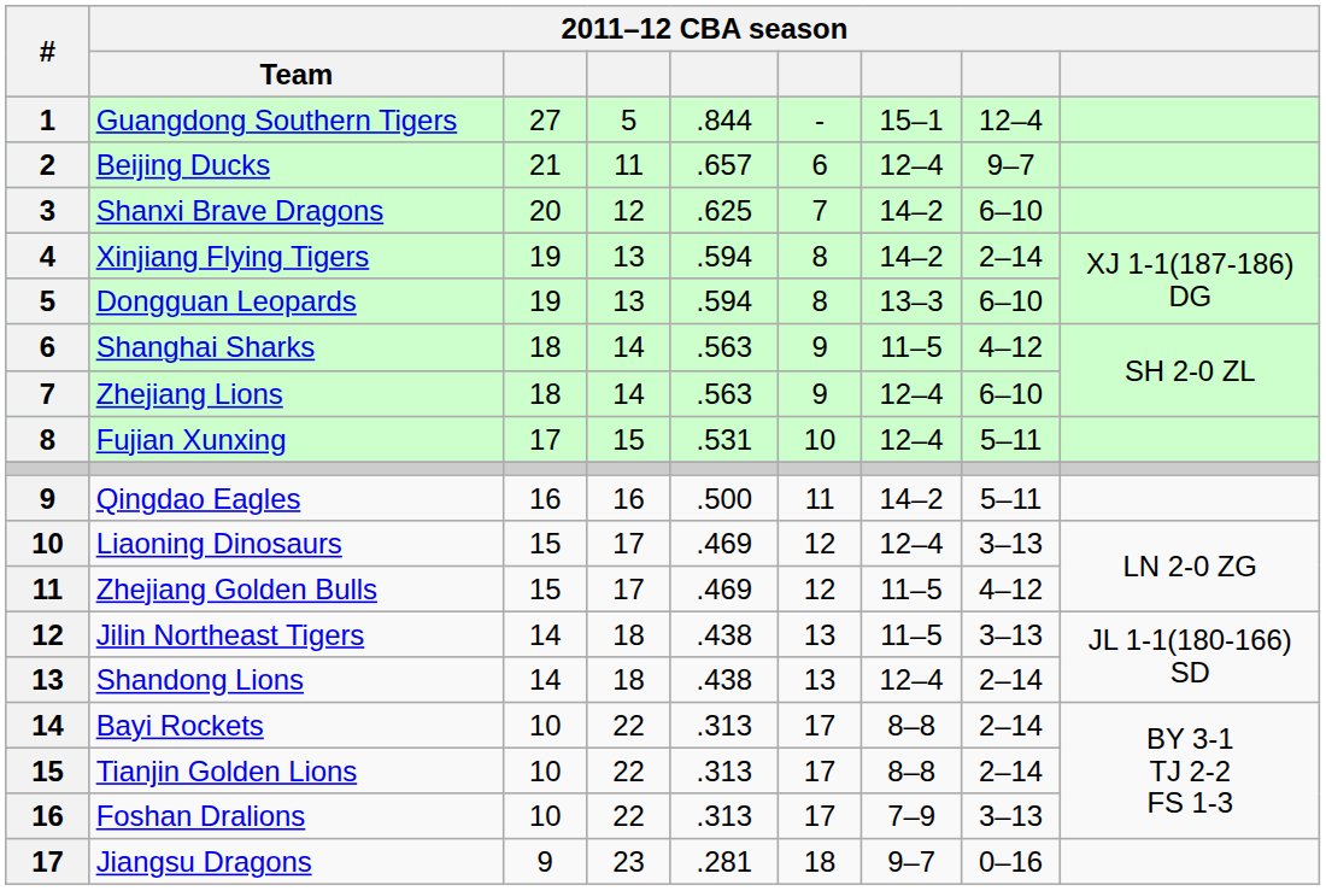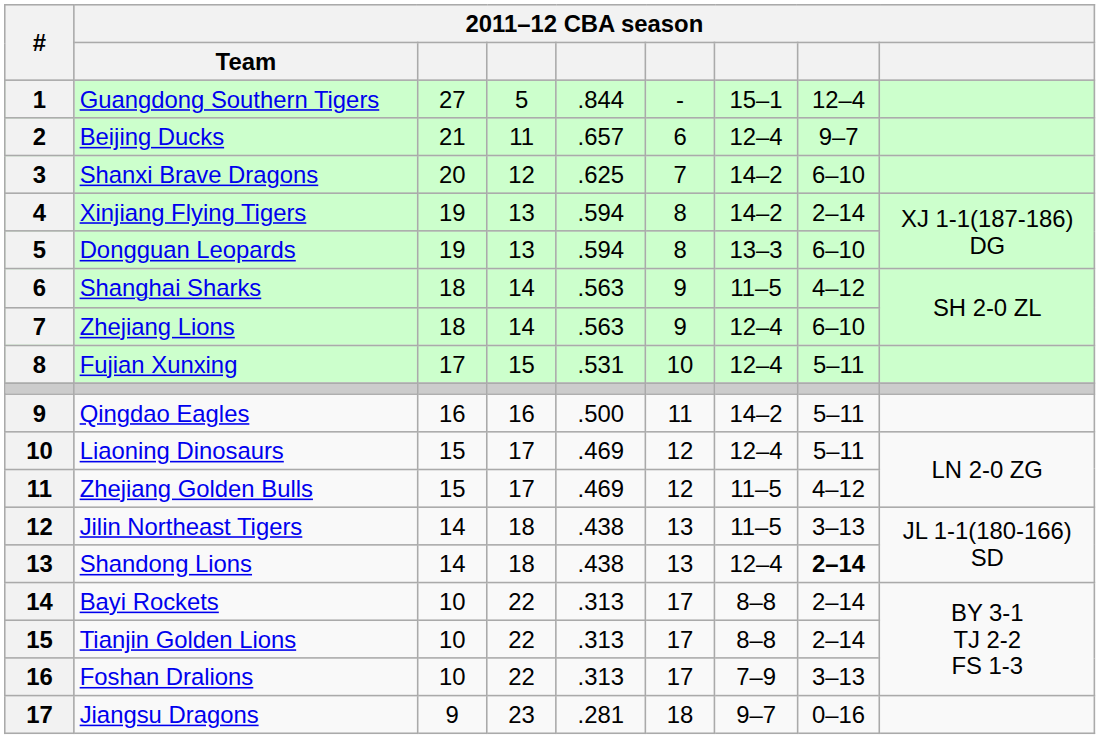 <table class="wikitable" width="55%" style="font-size:95%;">
 <tr>
 <th width="3%" rowspan=2>#</th>
 <th colspan="8" style="text-align:center;">2011–12 CBA season</th>
 </tr>
 <tr style="text-align:center;">
 <th width="16%">Team</th>
 <th width="3%"></th>
 <th width="3%"></th>
 <th width="3%"></th>
 <th width="3%"></th>
 <th width="3%"></th>
 <th width="3%"></th>
 <th width="10%"></th>
 </tr>
 <tr style="text-align:center;background: #ccffcc;">
 <th>1</th>
 <td style="text-align:left;"><a href='#'>Guangdong Southern Tigers</a></td>
 <td>27</td>
 <td>5</td>
 <td>.844</td>
 <td>-</td>
 <td>15–1</td>
 <td>12–4</td>
 <td></td>
 </tr>
 <tr style="text-align:center;background: #ccffcc;">
 <th>2</th>
 <td style="text-align:left;"><a href='#'>Beijing Ducks</a></td>
 <td>21</td>
 <td>11</td>
 <td>.657</td>
 <td>6</td>
 <td>12–4</td>
 <td>9–7</td>
 <td></td>
 </tr>
 <tr style="text-align:center;background: #ccffcc;">
 <th>3</th>
 <td style="text-align:left;"><a href='#'>Shanxi Brave Dragons</a></td>
 <td>20</td>
 <td>12</td>
 <td>.625</td>
 <td>7</td>
 <td>14–2</td>
 <td>6–10</td>
 <td></td>
 </tr>
 <tr style="text-align:center;background: #ccffcc;">
 <th>4</th>
 <td style="text-align:left;"><a href='#'>Xinjiang Flying Tigers</a></td>
 <td>19</td>
 <td>13</td>
 <td>.594</td>
 <td>8</td>
 <td>14–2</td>
 <td>2–14</td>
 <td rowspan=2>XJ 1-1(187-186) DG</td>
 </tr>
 <tr style="text-align:center;background: #ccffcc;">
 <th>5</th>
 <td style="text-align:left;"><a href='#'>Dongguan Leopards</a></td>
 <td>19</td>
 <td>13</td>
 <td>.594</td>
 <td>8</td>
 <td>13–3</td>
 <td>6–10</td>
 </tr>
 <tr style="text-align:center;background: #ccffcc;">
 <th>6</th>
 <td style="text-align:left;"><a href='#'>Shanghai Sharks</a></td>
 <td>18</td>
 <td>14</td>
 <td>.563</td>
 <td>9</td>
 <td>11–5</td>
 <td>4–12</td>
 <td rowspan=2>SH 2-0 ZL</td>
 </tr>
 <tr style="text-align:center;background: #ccffcc;">
 <th>7</th>
 <td style="text-align:left;"><a href='#'>Zhejiang Lions</a></td>
 <td>18</td>
 <td>14</td>
 <td>.563</td>
 <td>9</td>
 <td>12–4</td>
 <td>6–10</td>
 </tr>
 <tr style="text-align:center;background: #ccffcc;">
 <th>8</th>
 <td style="text-align:left;"><a href='#'>Fujian Xunxing</a></td>
 <td>17</td>
 <td>15</td>
 <td>.531</td>
 <td>10</td>
 <td>12–4</td>
 <td>5–11</td>
 <td></td>
 </tr>
 <tr style="background-color:#cccccc;">
 <td></td>
 <td></td>
 <td></td>
 <td></td>
 <td></td>
 <td></td>
 <td></td>
 <td></td>
 <td></td>
 </tr>
 <tr style="text-align:center;">
 <th>9</th>
 <td style="text-align:left;"><a href='#'>Qingdao Eagles</a></td>
 <td>16</td>
 <td>16</td>
 <td>.500</td>
 <td>11</td>
 <td>14–2</td>
 <td>5–11</td>
 <td></td>
 </tr>
 <tr style="text-align:center;">
 <th>10</th>
 <td style="text-align:left;"><a href='#'>Liaoning Dinosaurs</a></td>
 <td>15</td>
 <td>17</td>
 <td>.469</td>
 <td>12</td>
 <td>12–4</td>
-<td>3–13</td>
+<td>5–11</td>
 <td rowspan=2>LN 2-0 ZG</td>
 </tr>
 <tr style="text-align:center;">
 <th>11</th>
 <td style="text-align:left;"><a href='#'>Zhejiang Golden Bulls</a></td>
 <td>15</td>
 <td>17</td>
 <td>.469</td>
 <td>12</td>
 <td>11–5</td>
 <td>4–12</td>
 </tr>
 <tr style="text-align:center;">
 <th>12</th>
 <td style="text-align:left;"><a href='#'>Jilin Northeast Tigers</a></td>
 <td>14</td>
 <td>18</td>
 <td>.438</td>
 <td>13</td>
 <td>11–5</td>
 <td>3–13</td>
 <td rowspan=2>JL 1-1(180-166) SD</td>
 </tr>
 <tr style="text-align:center;">
 <th>13</th>
 <td style="text-align:left;"><a href='#'>Shandong Lions</a></td>
 <td>14</td>
 <td>18</td>
 <td>.438</td>
 <td>13</td>
 <td>12–4</td>
-<td>2–14</td>
+<td><strong>2–14</strong></td>
 </tr>
 <tr style="text-align:center;">
 <th>14</th>
 <td style="text-align:left;"><a href='#'>Bayi Rockets</a></td>
 <td>10</td>
 <td>22</td>
 <td>.313</td>
 <td>17</td>
 <td>8–8</td>
 <td>2–14</td>
 <td rowspan=3>BY 3-1<br>TJ 2-2<br>FS 1-3</td>
 </tr>
 <tr style="text-align:center;">
 <th>15</th>
 <td style="text-align:left;"><a href='#'>Tianjin Golden Lions</a></td>
 <td>10</td>
 <td>22</td>
 <td>.313</td>
 <td>17</td>
 <td>8–8</td>
 <td>2–14</td>
 </tr>
 <tr style="text-align:center;">
 <th>16</th>
 <td style="text-align:left;"><a href='#'>Foshan Dralions</a></td>
 <td>10</td>
 <td>22</td>
 <td>.313</td>
 <td>17</td>
 <td>7–9</td>
 <td>3–13</td>
 </tr>
 <tr style="text-align:center;">
 <th>17</th>
 <td style="text-align:left;"><a href='#'>Jiangsu Dragons</a></td>
 <td>9</td>
 <td>23</td>
 <td>.281</td>
 <td>18</td>
 <td>9–7</td>
 <td>0–16</td>
 <td></td>
 </tr>
 </table>
